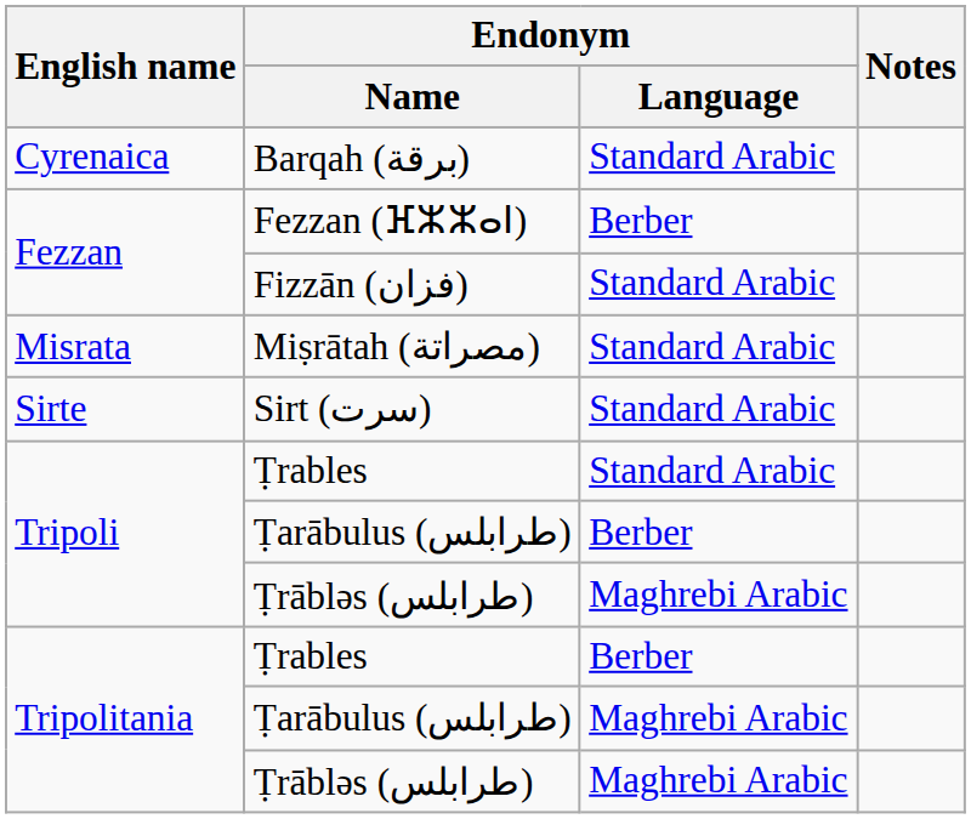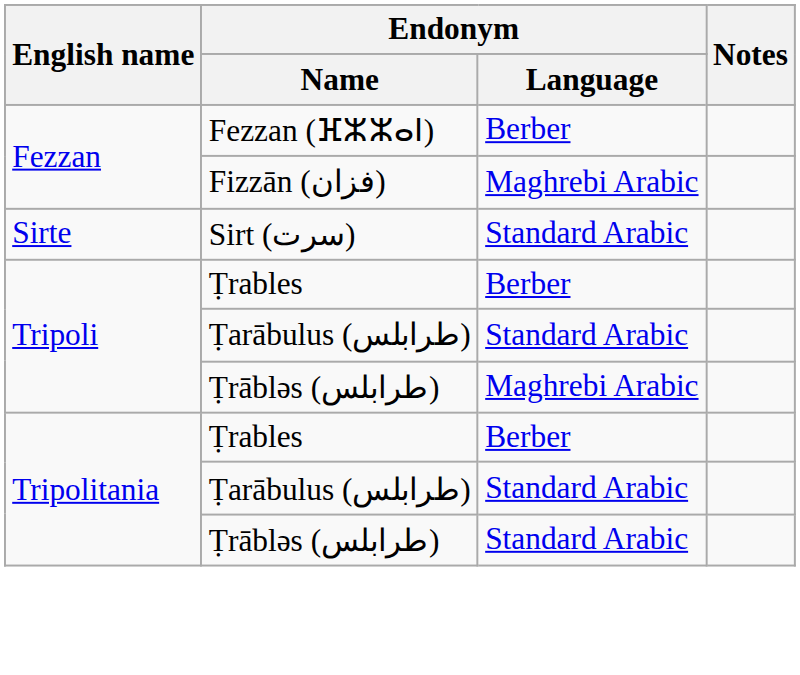 <table class="wikitable sortable mw-collapsible">
 <tr>
 <th rowspan="2">English name</th>
 <th colspan="2">Endonym</th>
 <th rowspan="2">Notes</th>
 </tr>
 <tr>
 <th>Name</th>
 <th>Language</th>
 </tr>
 <tr>
-<td><a href='#'>Cyrenaica</a></td>
-<td>Barqah (برقة)</td>
-<td><a href='#'>Standard Arabic</a></td>
-<td></td>
-</tr>
-<tr>
 <td rowspan="2"><a href='#'>Fezzan</a></td>
 <td>Fezzan (ⴼⵣⵣⴰⵏ)</td>
 <td><a href='#'>Berber</a></td>
 <td></td>
 </tr>
 <tr>
 <td>Fizzān (فزان)</td>
-<td><a href='#'>Standard Arabic</a></td>
-<td></td>
-</tr>
-<tr>
-<td><a href='#'>Misrata</a></td>
-<td>Miṣrātah (مصراتة)</td>
-<td><a href='#'>Standard Arabic</a></td>
+<td><a href='#'>Maghrebi Arabic</a></td>
 <td></td>
 </tr>
 <tr>
 <td><a href='#'>Sirte</a></td>
 <td>Sirt (سرت)</td>
 <td><a href='#'>Standard Arabic</a></td>
 <td></td>
 </tr>
 <tr>
 <td rowspan="3"><a href='#'>Tripoli</a></td>
 <td>Ṭrables</td>
-<td><a href='#'>Standard Arabic</a></td>
+<td><a href='#'>Berber</a></td>
 <td></td>
 </tr>
 <tr>
 <td>Ṭarābulus (طرابلس)</td>
-<td><a href='#'>Berber</a></td>
+<td><a href='#'>Standard Arabic</a></td>
 <td></td>
 </tr>
 <tr>
 <td>Ṭrābləs (طرابلس)</td>
 <td><a href='#'>Maghrebi Arabic</a></td>
 <td></td>
 </tr>
 <tr>
 <td rowspan="3"><a href='#'>Tripolitania</a></td>
 <td>Ṭrables</td>
 <td><a href='#'>Berber</a></td>
 <td></td>
 </tr>
 <tr>
 <td>Ṭarābulus (طرابلس)</td>
-<td><a href='#'>Maghrebi Arabic</a></td>
+<td><a href='#'>Standard Arabic</a></td>
 <td></td>
 </tr>
 <tr>
 <td>Ṭrābləs (طرابلس)</td>
-<td><a href='#'>Maghrebi Arabic</a></td>
+<td><a href='#'>Standard Arabic</a></td>
 <td></td>
 </tr>
 </table>
